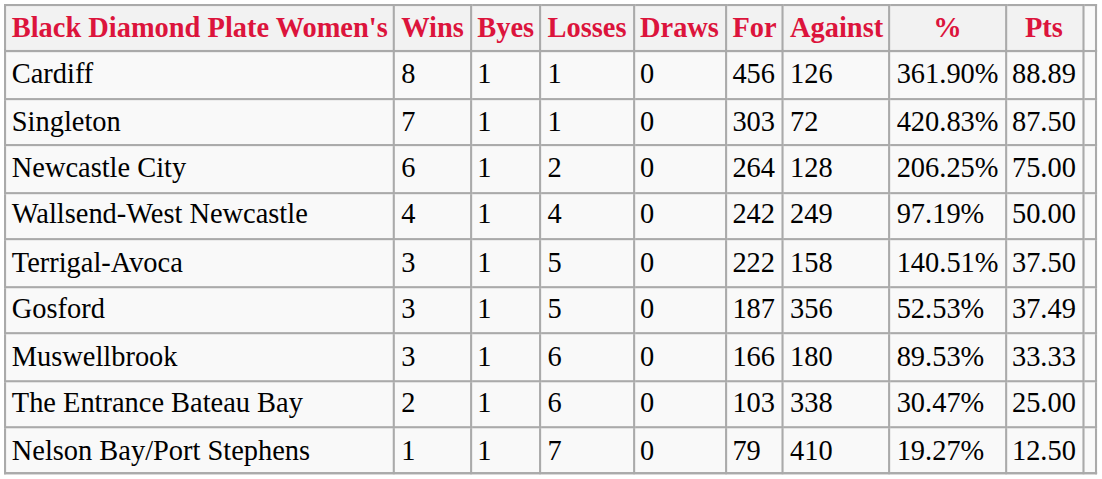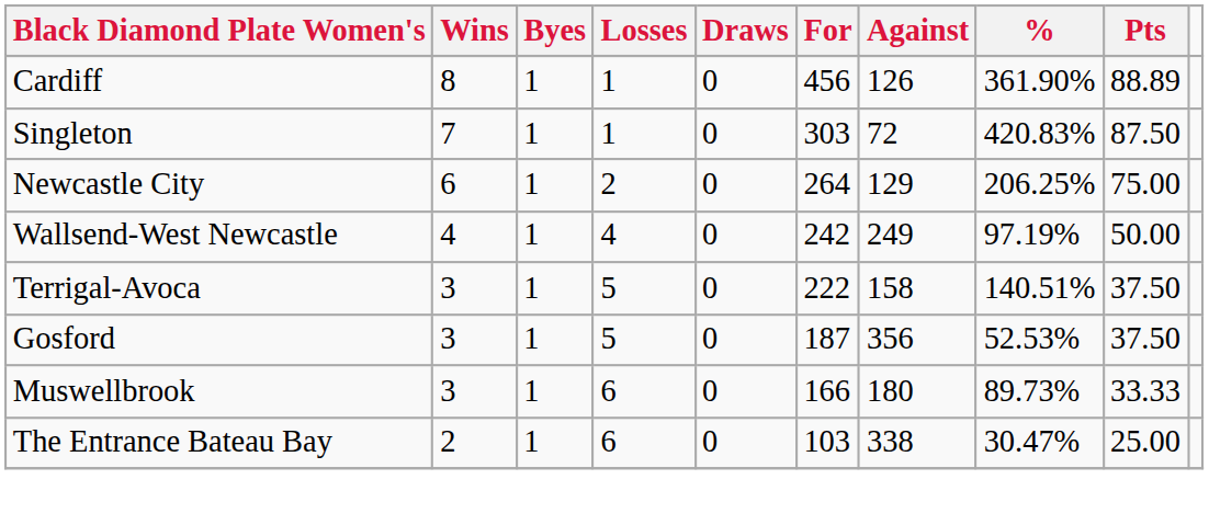 <table style="font-size: 85%; text-align: left;" class="wikitable">
 <tr>
 <th style="color:crimson">Black Diamond Plate Women's</th>
 <th style="color:crimson">Wins</th>
 <th style="color:crimson">Byes</th>
 <th style="color:crimson">Losses</th>
 <th style="color:crimson">Draws</th>
 <th style="color:crimson">For</th>
 <th style="color:crimson">Against</th>
 <th style="color:crimson">%</th>
 <th style="color:crimson">Pts</th>
 </tr>
 <tr>
 </tr>
 <tr>
 </tr>
 <tr>
 <td>Cardiff</td>
 <td>8</td>
 <td>1</td>
 <td>1</td>
 <td>0</td>
 <td>456</td>
 <td>126</td>
 <td>361.90%</td>
 <td>88.89</td>
 <td></td>
 </tr>
 <tr>
 <td>Singleton</td>
 <td>7</td>
 <td>1</td>
 <td>1</td>
 <td>0</td>
 <td>303</td>
 <td>72</td>
 <td>420.83%</td>
 <td>87.50</td>
 <td></td>
 </tr>
 <tr>
 <td>Newcastle City</td>
 <td>6</td>
 <td>1</td>
 <td>2</td>
 <td>0</td>
 <td>264</td>
-<td>128</td>
+<td>129</td>
 <td>206.25%</td>
 <td>75.00</td>
 <td></td>
 </tr>
 <tr>
 <td>Wallsend-West Newcastle</td>
 <td>4</td>
 <td>1</td>
 <td>4</td>
 <td>0</td>
 <td>242</td>
 <td>249</td>
 <td>97.19%</td>
 <td>50.00</td>
 <td></td>
 </tr>
 <tr>
 <td>Terrigal-Avoca</td>
 <td>3</td>
 <td>1</td>
 <td>5</td>
 <td>0</td>
 <td>222</td>
 <td>158</td>
 <td>140.51%</td>
 <td>37.50</td>
 <td></td>
 </tr>
 <tr>
 <td>Gosford</td>
 <td>3</td>
 <td>1</td>
 <td>5</td>
 <td>0</td>
 <td>187</td>
 <td>356</td>
 <td>52.53%</td>
-<td>37.49</td>
+<td>37.50</td>
 <td></td>
 </tr>
 <tr>
 <td>Muswellbrook</td>
 <td>3</td>
 <td>1</td>
 <td>6</td>
 <td>0</td>
 <td>166</td>
 <td>180</td>
-<td>89.53%</td>
+<td>89.73%</td>
 <td>33.33</td>
 <td></td>
 </tr>
 <tr>
 <td>The Entrance Bateau Bay</td>
 <td>2</td>
 <td>1</td>
 <td>6</td>
 <td>0</td>
 <td>103</td>
 <td>338</td>
 <td>30.47%</td>
 <td>25.00</td>
 <td></td>
 </tr>
 <tr>
-<td>Nelson Bay/Port Stephens</td>
-<td>1</td>
-<td>1</td>
-<td>7</td>
-<td>0</td>
-<td>79</td>
-<td>410</td>
-<td>19.27%</td>
-<td>12.50</td>
-<td></td>
-</tr>
-<tr>
 </tr>
 </table>
